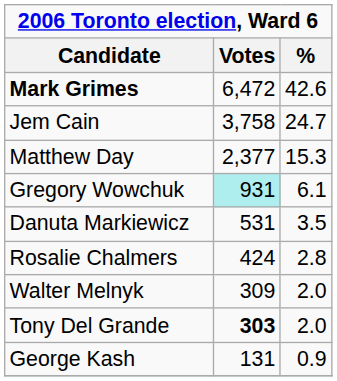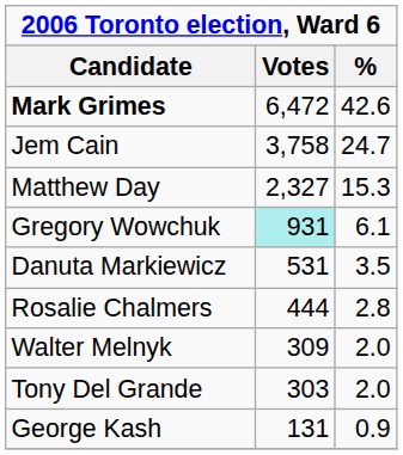 <table class="wikitable">
 <tr>
 <td Colspan="3" align="center"><strong><a href='#'>2006 Toronto election</a>, Ward 6</strong></td>
 </tr>
 <tr>
 <th bgcolor="#DDDDFF" width="150px">Candidate</th>
 <th bgcolor="#DDDDFF">Votes</th>
 <th bgcolor="#DDDDFF">%</th>
 </tr>
 <tr>
 <td><strong>Mark Grimes</strong></td>
 <td align=right>6,472</td>
 <td align=right>42.6</td>
 </tr>
 <tr>
 <td>Jem Cain</td>
 <td align=right>3,758</td>
 <td align=right>24.7</td>
 </tr>
 <tr>
 <td>Matthew Day</td>
-<td align=right>2,377</td>
+<td align=right>2,327</td>
 <td align=right>15.3</td>
 </tr>
 <tr>
 <td>Gregory Wowchuk</td>
 <td align=right style="background: paleturquoise;">931</td>
 <td align=right>6.1</td>
 </tr>
 <tr>
 <td>Danuta Markiewicz</td>
 <td align=right>531</td>
 <td align=right>3.5</td>
 </tr>
 <tr>
 <td>Rosalie Chalmers</td>
-<td align=right>424</td>
+<td align=right>444</td>
 <td align=right>2.8</td>
 </tr>
 <tr>
 <td>Walter Melnyk</td>
 <td align=right>309</td>
 <td align=right>2.0</td>
 </tr>
 <tr>
 <td>Tony Del Grande</td>
-<td align=right><strong>303</strong></td>
+<td align=right>303</td>
 <td align=right>2.0</td>
 </tr>
 <tr>
 <td>George Kash</td>
 <td align=right>131</td>
 <td align=right>0.9</td>
 </tr>
 <tr>
 </tr>
 </table>
